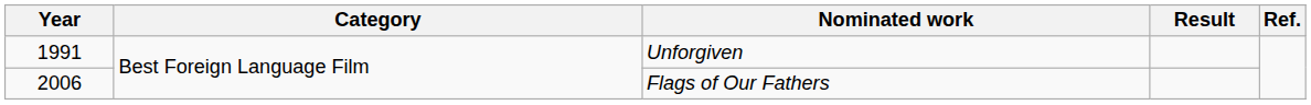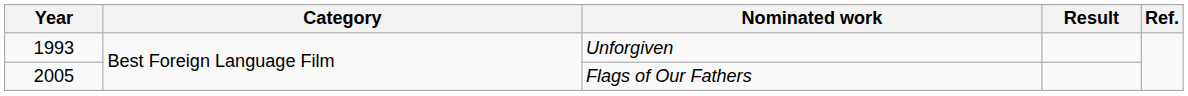 <table class=wikitable>
 <tr>
 <th scope="col" style="width:5em;">Year</th>
 <th scope="col" style="width:26em;">Category</th>
 <th scope="col" style="width:25em;">Nominated work</th>
 <th scope="col" style="width:5em;">Result</th>
 <th>Ref.</th>
 </tr>
 <tr>
-<td style="text-align:center;">1991</td>
+<td style="text-align:center;">1993</td>
 <td rowspan="2">Best Foreign Language Film</td>
 <td><em>Unforgiven</em></td>
 <td></td>
 <td rowspan=2></td>
 </tr>
 <tr>
-<td style="text-align:center;">2006</td>
+<td style="text-align:center;">2005</td>
 <td><em>Flags of Our Fathers</em></td>
 <td></td>
 </tr>
 </table>
